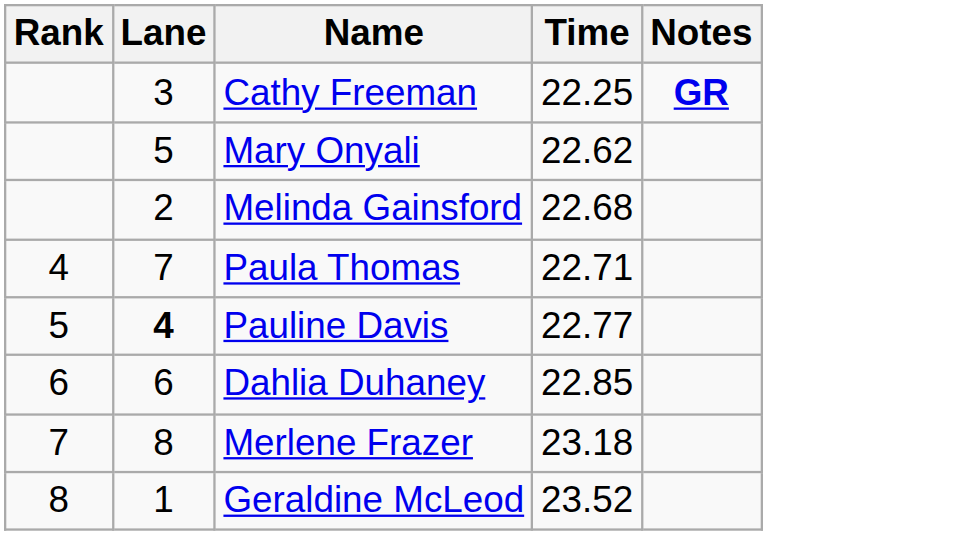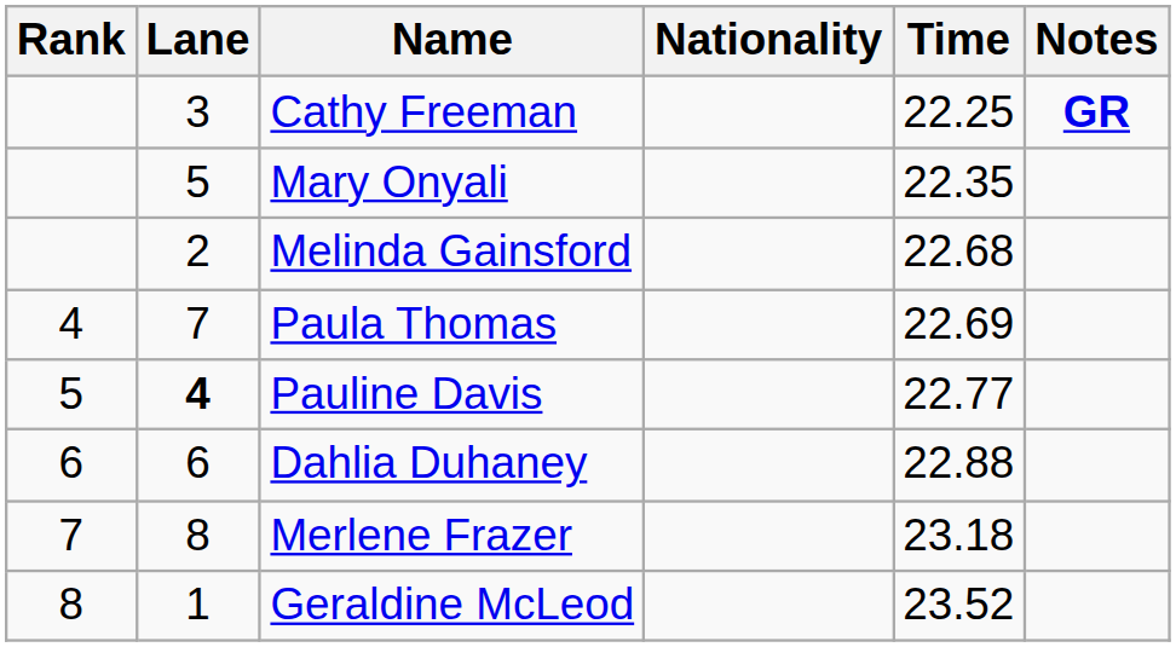 <table class="wikitable sortable" style=" text-align:center">
 <tr>
 <th>Rank</th>
 <th>Lane</th>
 <th>Name</th>
+<th>Nationality</th>
 <th>Time</th>
 <th>Notes</th>
 </tr>
 <tr>
 <td></td>
 <td>3</td>
 <td align=left><a href='#'>Cathy Freeman</a></td>
+<td align=left></td>
 <td>22.25</td>
 <td><strong><a href='#'>GR</a></strong></td>
 </tr>
 <tr>
 <td></td>
 <td>5</td>
 <td align=left><a href='#'>Mary Onyali</a></td>
-<td>22.62</td>
+<td align=left></td>
+<td>22.35</td>
 <td></td>
 </tr>
 <tr>
 <td></td>
 <td>2</td>
 <td align=left><a href='#'>Melinda Gainsford</a></td>
+<td align=left></td>
 <td>22.68</td>
 <td></td>
 </tr>
 <tr>
 <td>4</td>
 <td>7</td>
 <td align=left><a href='#'>Paula Thomas</a></td>
-<td>22.71</td>
+<td align=left></td>
+<td>22.69</td>
 <td></td>
 </tr>
 <tr>
 <td>5</td>
 <td><strong>4</strong></td>
 <td align=left><a href='#'>Pauline Davis</a></td>
+<td align=left></td>
 <td>22.77</td>
 <td></td>
 </tr>
 <tr>
 <td>6</td>
 <td>6</td>
 <td align=left><a href='#'>Dahlia Duhaney</a></td>
-<td>22.85</td>
+<td align=left></td>
+<td>22.88</td>
 <td></td>
 </tr>
 <tr>
 <td>7</td>
 <td>8</td>
 <td align=left><a href='#'>Merlene Frazer</a></td>
+<td align=left></td>
 <td>23.18</td>
 <td></td>
 </tr>
 <tr>
 <td>8</td>
 <td>1</td>
 <td align=left><a href='#'>Geraldine McLeod</a></td>
+<td align=left></td>
 <td>23.52</td>
 <td></td>
 </tr>
 </table>
